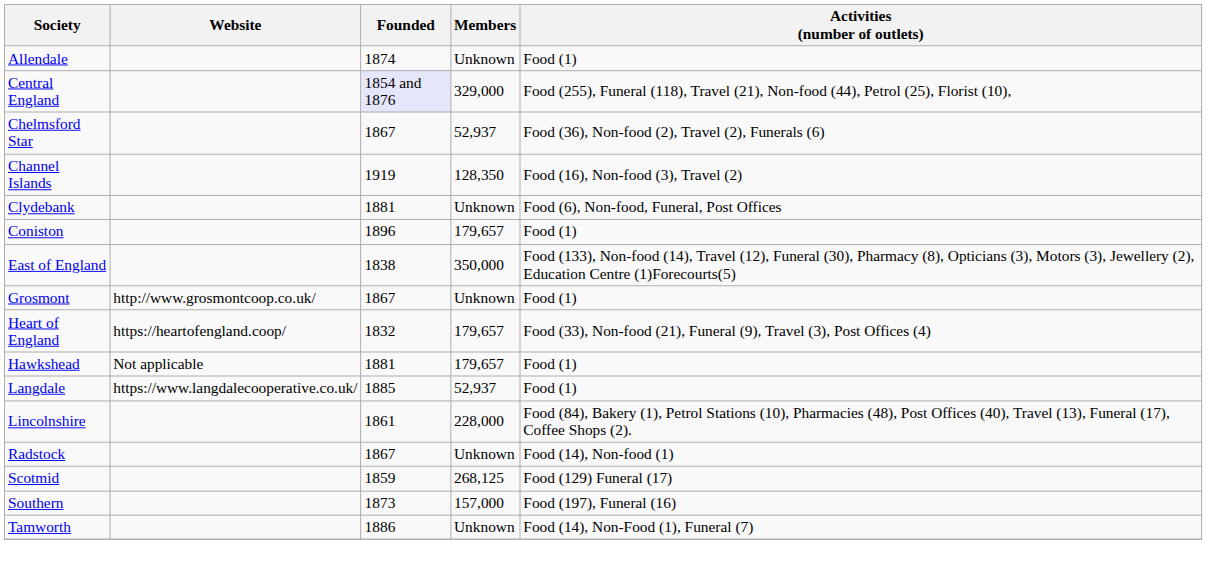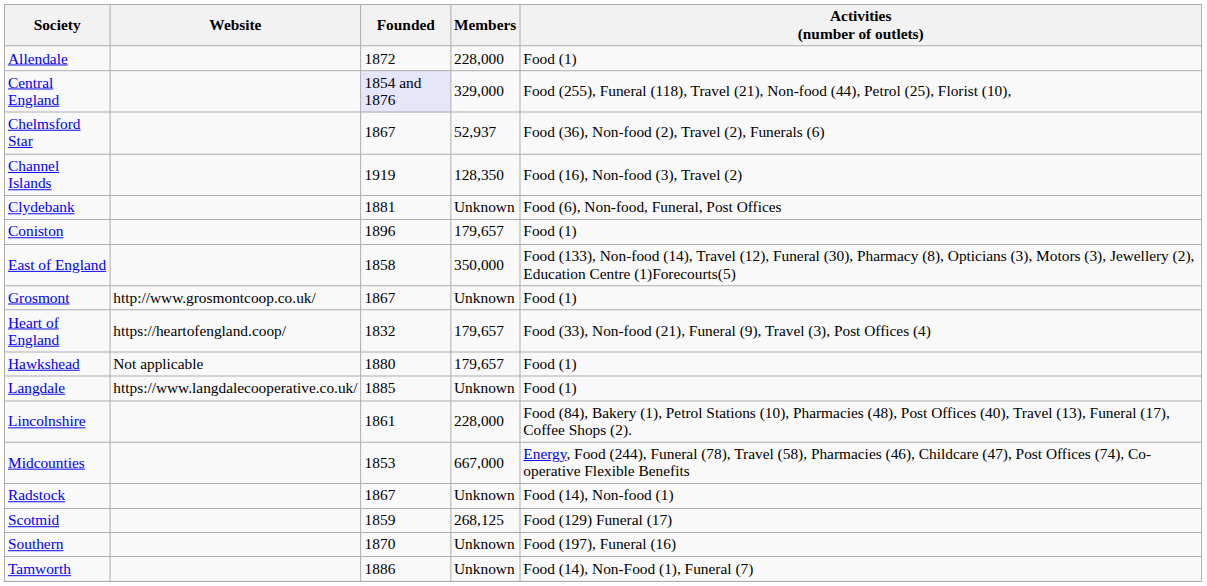 <table class="wikitable sortable">
 <tr>
 <th>Society</th>
 <th>Website</th>
 <th>Founded</th>
 <th data-sort-type=number>Members</th>
 <th>Activities<br><span>(number of outlets)</span></th>
 </tr>
 <tr>
 <td><a href='#'>Allendale</a></td>
 <td></td>
-<td>1874</td>
-<td>Unknown</td>
+<td>1872</td>
+<td>228,000</td>
 <td>Food (1)</td>
 </tr>
 <tr>
 <td><a href='#'>Central England</a></td>
 <td></td>
 <td style="background: lavender;">1854 and 1876</td>
 <td>329,000</td>
 <td>Food (255), Funeral (118), Travel (21), Non-food (44), Petrol (25), Florist (10),</td>
 </tr>
 <tr>
 <td><a href='#'>Chelmsford Star</a></td>
 <td></td>
 <td>1867</td>
 <td>52,937</td>
 <td>Food (36), Non-food (2), Travel (2), Funerals (6)</td>
 </tr>
 <tr>
 <td><a href='#'>Channel Islands</a></td>
 <td></td>
 <td>1919</td>
 <td>128,350</td>
 <td>Food (16), Non-food (3), Travel (2)</td>
 </tr>
 <tr>
 <td><a href='#'>Clydebank</a></td>
 <td></td>
 <td>1881</td>
 <td>Unknown</td>
 <td>Food (6), Non-food, Funeral, Post Offices</td>
 </tr>
 <tr>
 <td><a href='#'>Coniston</a></td>
 <td></td>
 <td>1896</td>
 <td>179,657</td>
 <td>Food (1)</td>
 </tr>
 <tr>
 <td><a href='#'>East of England</a></td>
 <td></td>
-<td>1838</td>
+<td>1858</td>
 <td>350,000</td>
 <td>Food (133), Non-food (14), Travel (12), Funeral (30), Pharmacy (8), Opticians (3), Motors (3), Jewellery (2), Education Centre (1)Forecourts(5)</td>
 </tr>
 <tr>
 <td><a href='#'>Grosmont</a></td>
 <td>http://www.grosmontcoop.co.uk/</td>
 <td>1867</td>
 <td>Unknown</td>
 <td>Food (1)</td>
 </tr>
 <tr>
 <td><a href='#'>Heart of England</a></td>
 <td>https://heartofengland.coop/</td>
 <td>1832</td>
 <td>179,657</td>
 <td>Food (33), Non-food (21), Funeral (9), Travel (3), Post Offices (4)</td>
 </tr>
 <tr>
 <td><a href='#'>Hawkshead</a></td>
 <td>Not applicable</td>
-<td>1881</td>
+<td>1880</td>
 <td>179,657</td>
 <td>Food (1)</td>
 </tr>
 <tr>
 <td><a href='#'>Langdale</a></td>
 <td>https://www.langdalecooperative.co.uk/</td>
 <td>1885</td>
-<td>52,937</td>
+<td>Unknown</td>
 <td>Food (1)</td>
 </tr>
 <tr>
 <td><a href='#'>Lincolnshire</a></td>
 <td></td>
 <td>1861</td>
 <td>228,000</td>
 <td>Food (84), Bakery (1), Petrol Stations (10), Pharmacies (48), Post Offices (40), Travel (13), Funeral (17), Coffee Shops (2).</td>
+</tr>
+<tr>
+<td><a href='#'>Midcounties</a></td>
+<td></td>
+<td>1853</td>
+<td>667,000</td>
+<td><a href='#'>Energy</a>, Food (244), Funeral (78), Travel (58), Pharmacies (46), Childcare (47), Post Offices (74), Co-operative Flexible Benefits</td>
 </tr>
 <tr>
 <td><a href='#'>Radstock</a></td>
 <td></td>
 <td>1867</td>
 <td>Unknown</td>
 <td>Food (14), Non-food (1)</td>
 </tr>
 <tr>
 <td><a href='#'>Scotmid</a></td>
 <td></td>
 <td>1859</td>
 <td>268,125</td>
 <td>Food (129) Funeral (17)</td>
 </tr>
 <tr>
 <td><a href='#'>Southern</a></td>
 <td></td>
-<td>1873</td>
-<td>157,000</td>
+<td>1870</td>
+<td>Unknown</td>
 <td>Food (197), Funeral (16)</td>
 </tr>
 <tr>
 <td><a href='#'>Tamworth</a></td>
 <td></td>
 <td>1886</td>
 <td>Unknown</td>
 <td>Food (14), Non-Food (1), Funeral (7)</td>
 </tr>
 <tr>
 </tr>
 </table>
